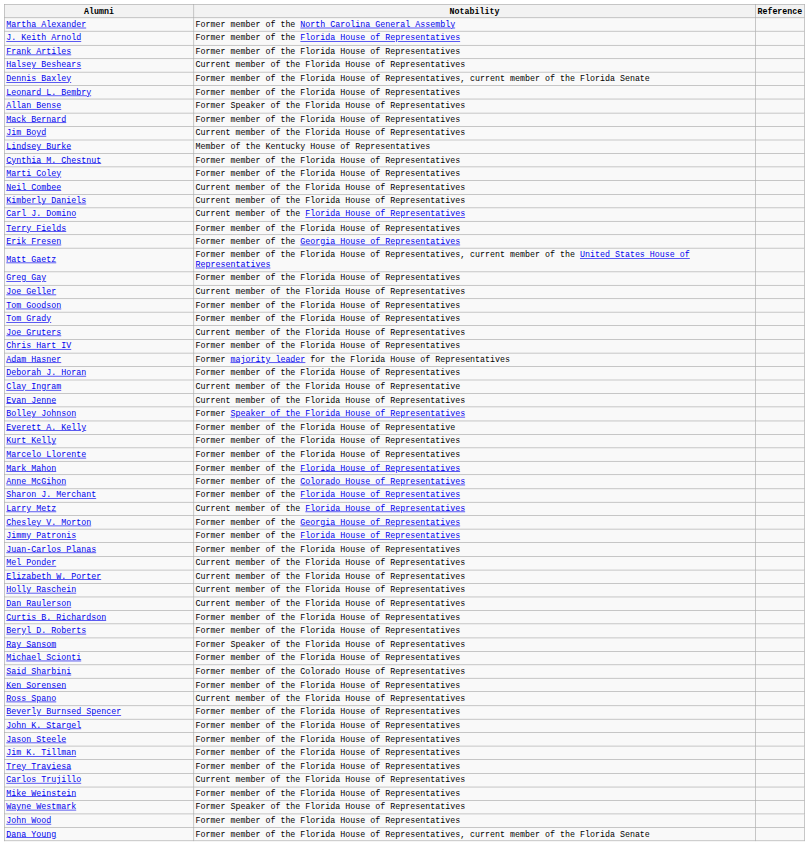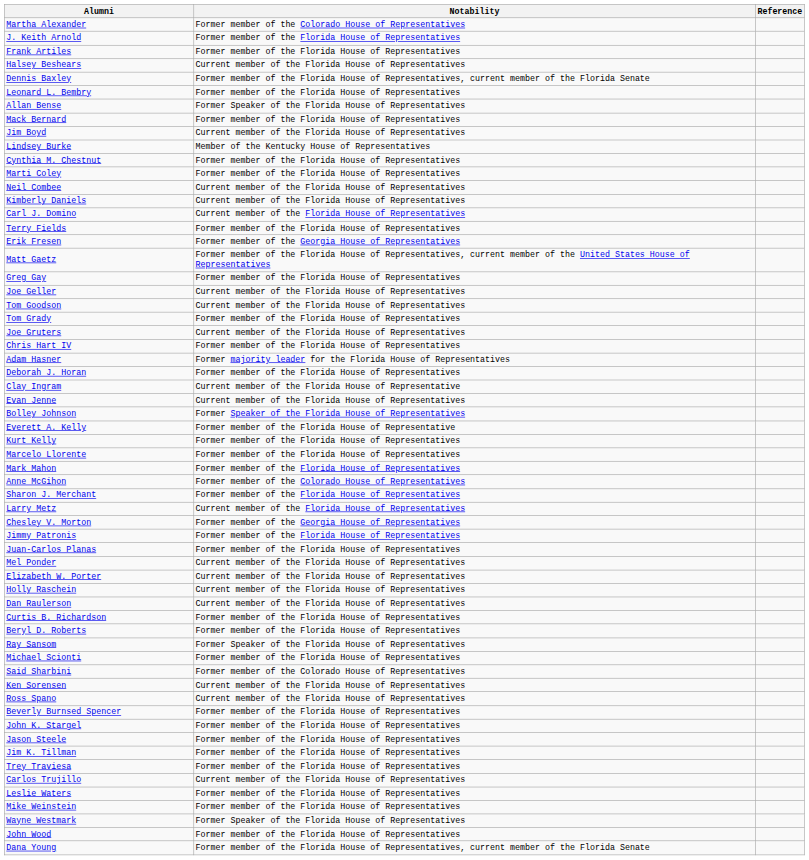 <table class="wikitable vertical-align-top">
 <tr>
 <th style="width:25%;">Alumni</th>
 <th style="width:75%;">Notability</th>
 <th style="width:*;" class="unsortable">Reference</th>
 </tr>
 <tr>
 <td><a href='#'>Martha Alexander</a></td>
-<td>Former member of the <a href='#'>North Carolina General Assembly</a></td>
+<td>Former member of the <a href='#'>Colorado House of Representatives</a></td>
 <td></td>
 </tr>
 <tr>
 <td><a href='#'>J. Keith Arnold</a></td>
 <td>Former member of the <a href='#'>Florida House of Representatives</a></td>
 <td></td>
 </tr>
 <tr>
 <td><a href='#'>Frank Artiles</a></td>
 <td>Former member of the Florida House of Representatives</td>
 <td></td>
 </tr>
 <tr>
 <td><a href='#'>Halsey Beshears</a></td>
 <td>Current member of the Florida House of Representatives</td>
 <td></td>
 </tr>
 <tr>
 <td><a href='#'>Dennis Baxley</a></td>
 <td>Former member of the Florida House of Representatives, current member of the Florida Senate</td>
 <td></td>
 </tr>
 <tr>
 <td><a href='#'>Leonard L. Bembry</a></td>
 <td>Former member of the Florida House of Representatives</td>
 <td></td>
 </tr>
 <tr>
 <td><a href='#'>Allan Bense</a></td>
 <td>Former Speaker of the Florida House of Representatives</td>
 <td></td>
 </tr>
 <tr>
 <td><a href='#'>Mack Bernard</a></td>
 <td>Former member of the Florida House of Representatives</td>
 <td></td>
 </tr>
 <tr>
 <td><a href='#'>Jim Boyd</a></td>
 <td>Current member of the Florida House of Representatives</td>
 <td></td>
 </tr>
 <tr>
 <td><a href='#'>Lindsey Burke</a></td>
 <td>Member of the Kentucky House of Representatives</td>
 <td></td>
 </tr>
 <tr>
 <td><a href='#'>Cynthia M. Chestnut</a></td>
 <td>Former member of the Florida House of Representatives</td>
 <td></td>
 </tr>
 <tr>
 <td><a href='#'>Marti Coley</a></td>
 <td>Former member of the Florida House of Representatives</td>
 <td></td>
 </tr>
 <tr>
 <td><a href='#'>Neil Combee</a></td>
 <td>Current member of the Florida House of Representatives</td>
 <td></td>
 </tr>
 <tr>
 <td><a href='#'>Kimberly Daniels</a></td>
 <td>Current member of the Florida House of Representatives</td>
 <td></td>
 </tr>
 <tr>
 <td><a href='#'>Carl J. Domino</a></td>
 <td>Current member of the <a href='#'>Florida House of Representatives</a></td>
 <td></td>
 </tr>
 <tr>
 <td><a href='#'>Terry Fields</a></td>
 <td>Former member of the Florida House of Representatives</td>
 <td></td>
 </tr>
 <tr>
 <td><a href='#'>Erik Fresen</a></td>
 <td>Former member of the <a href='#'>Georgia House of Representatives</a></td>
 <td></td>
 </tr>
 <tr>
 <td><a href='#'>Matt Gaetz</a></td>
 <td>Former member of the Florida House of Representatives, current member of the <a href='#'>United States House of Representatives</a></td>
 <td></td>
 </tr>
 <tr>
 <td><a href='#'>Greg Gay</a></td>
 <td>Former member of the Florida House of Representatives</td>
 <td></td>
 </tr>
 <tr>
 <td><a href='#'>Joe Geller</a></td>
 <td>Current member of the Florida House of Representatives</td>
 <td></td>
 </tr>
 <tr>
 <td><a href='#'>Tom Goodson</a></td>
-<td>Former member of the Florida House of Representatives</td>
+<td>Current member of the Florida House of Representatives</td>
 <td></td>
 </tr>
 <tr>
 <td><a href='#'>Tom Grady</a></td>
 <td>Former member of the Florida House of Representatives</td>
 <td></td>
 </tr>
 <tr>
 <td><a href='#'>Joe Gruters</a></td>
 <td>Current member of the Florida House of Representatives</td>
 <td></td>
 </tr>
 <tr>
 <td><a href='#'>Chris Hart IV</a></td>
 <td>Former member of the Florida House of Representatives</td>
 <td></td>
 </tr>
 <tr>
 <td><a href='#'>Adam Hasner</a></td>
 <td>Former <a href='#'>majority leader</a> for the Florida House of Representatives</td>
 <td></td>
 </tr>
 <tr>
 <td><a href='#'>Deborah J. Horan</a></td>
 <td>Former member of the Florida House of Representatives</td>
 <td></td>
 </tr>
 <tr>
 <td><a href='#'>Clay Ingram</a></td>
 <td>Current member of the Florida House of Representative</td>
 <td></td>
 </tr>
 <tr>
 <td><a href='#'>Evan Jenne</a></td>
 <td>Current member of the Florida House of Representatives</td>
 <td></td>
 </tr>
 <tr>
 <td><a href='#'>Bolley Johnson</a></td>
 <td>Former <a href='#'>Speaker of the Florida House of Representatives</a></td>
 <td></td>
 </tr>
 <tr>
 <td><a href='#'>Everett A. Kelly</a></td>
 <td>Former member of the Florida House of Representative</td>
 <td></td>
 </tr>
 <tr>
 <td><a href='#'>Kurt Kelly</a></td>
 <td>Former member of the Florida House of Representatives</td>
 <td></td>
 </tr>
 <tr>
 <td><a href='#'>Marcelo Llorente</a></td>
 <td>Former member of the Florida House of Representatives</td>
 <td></td>
 </tr>
 <tr>
 <td><a href='#'>Mark Mahon</a></td>
 <td>Former member of the <a href='#'>Florida House of Representatives</a></td>
 <td></td>
 </tr>
 <tr>
 <td><a href='#'>Anne McGihon</a></td>
 <td>Former member of the <a href='#'>Colorado House of Representatives</a></td>
 <td></td>
 </tr>
 <tr>
 <td><a href='#'>Sharon J. Merchant</a></td>
 <td>Former member of the <a href='#'>Florida House of Representatives</a></td>
 <td></td>
 </tr>
 <tr>
 <td><a href='#'>Larry Metz</a></td>
 <td>Current member of the <a href='#'>Florida House of Representatives</a></td>
 <td></td>
 </tr>
 <tr>
 <td><a href='#'>Chesley V. Morton</a></td>
 <td>Former member of the <a href='#'>Georgia House of Representatives</a></td>
 <td></td>
 </tr>
 <tr>
 <td><a href='#'>Jimmy Patronis</a></td>
 <td>Former member of the <a href='#'>Florida House of Representatives</a></td>
 <td></td>
 </tr>
 <tr>
 <td><a href='#'>Juan-Carlos Planas</a></td>
 <td>Former member of the Florida House of Representatives</td>
 <td></td>
 </tr>
 <tr>
 <td><a href='#'>Mel Ponder</a></td>
 <td>Current member of the Florida House of Representatives</td>
 <td></td>
 </tr>
 <tr>
 <td><a href='#'>Elizabeth W. Porter</a></td>
 <td>Current member of the Florida House of Representatives</td>
 <td></td>
 </tr>
 <tr>
 <td><a href='#'>Holly Raschein</a></td>
 <td>Current member of the Florida House of Representatives</td>
 <td></td>
 </tr>
 <tr>
 <td><a href='#'>Dan Raulerson</a></td>
 <td>Current member of the Florida House of Representatives</td>
 <td></td>
 </tr>
 <tr>
 <td><a href='#'>Curtis B. Richardson</a></td>
 <td>Former member of the Florida House of Representatives</td>
 <td></td>
 </tr>
 <tr>
 <td><a href='#'>Beryl D. Roberts</a></td>
 <td>Former member of the Florida House of Representatives</td>
 <td></td>
 </tr>
 <tr>
 <td><a href='#'>Ray Sansom</a></td>
 <td>Former Speaker of the Florida House of Representatives</td>
 <td></td>
 </tr>
 <tr>
 <td><a href='#'>Michael Scionti</a></td>
 <td>Former member of the Florida House of Representatives</td>
 <td></td>
 </tr>
 <tr>
 <td><a href='#'>Said Sharbini</a></td>
 <td>Former member of the Colorado House of Representatives</td>
 <td></td>
 </tr>
 <tr>
 <td><a href='#'>Ken Sorensen</a></td>
-<td>Former member of the Florida House of Representatives</td>
+<td>Current member of the Florida House of Representatives</td>
 <td></td>
 </tr>
 <tr>
 <td><a href='#'>Ross Spano</a></td>
 <td>Current member of the Florida House of Representatives</td>
 <td></td>
 </tr>
 <tr>
 <td><a href='#'>Beverly Burnsed Spencer</a></td>
 <td>Former member of the Florida House of Representatives</td>
 <td></td>
 </tr>
 <tr>
 <td><a href='#'>John K. Stargel</a></td>
 <td>Former member of the Florida House of Representatives</td>
 <td></td>
 </tr>
 <tr>
 <td><a href='#'>Jason Steele</a></td>
 <td>Former member of the Florida House of Representatives</td>
 <td></td>
 </tr>
 <tr>
 <td><a href='#'>Jim K. Tillman</a></td>
 <td>Former member of the Florida House of Representatives</td>
 <td></td>
 </tr>
 <tr>
 <td><a href='#'>Trey Traviesa</a></td>
 <td>Former member of the Florida House of Representatives</td>
 <td></td>
 </tr>
 <tr>
 <td><a href='#'>Carlos Trujillo</a></td>
 <td>Current member of the Florida House of Representatives</td>
 <td></td>
 </tr>
 <tr>
+<td><a href='#'>Leslie Waters</a></td>
+<td>Former member of the Florida House of Representatives</td>
+<td></td>
+</tr>
+<tr>
 <td><a href='#'>Mike Weinstein</a></td>
 <td>Former member of the Florida House of Representatives</td>
 <td></td>
 </tr>
 <tr>
 <td><a href='#'>Wayne Westmark</a></td>
 <td>Former Speaker of the Florida House of Representatives</td>
 <td></td>
 </tr>
 <tr>
 <td><a href='#'>John Wood</a></td>
 <td>Former member of the Florida House of Representatives</td>
 <td></td>
 </tr>
 <tr>
 <td><a href='#'>Dana Young</a></td>
 <td>Former member of the Florida House of Representatives, current member of the Florida Senate</td>
 <td></td>
 </tr>
 </table>
